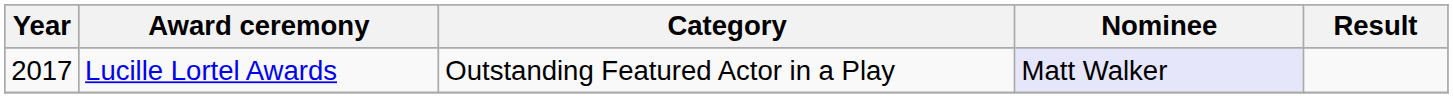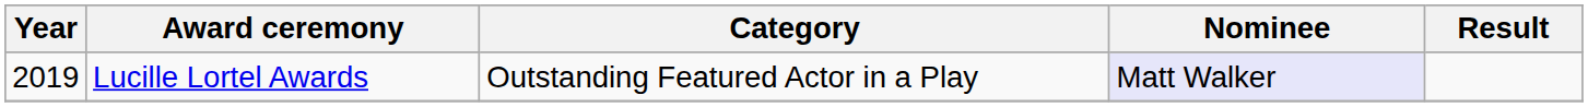 <table class="wikitable" width="95%">
 <tr>
 <th width="5%">Year</th>
 <th width="25%">Award ceremony</th>
 <th width="40%">Category</th>
 <th width="20%">Nominee</th>
 <th width="10%">Result</th>
 </tr>
 <tr>
-<td rowspan="1" align="center">2017</td>
+<td rowspan="1" align="center">2019</td>
 <td><a href='#'>Lucille Lortel Awards</a></td>
 <td>Outstanding Featured Actor in a Play</td>
 <td rowspan="1" style="background: lavender;">Matt Walker</td>
 <td></td>
 </tr>
 <tr>
 </tr>
 </table>
